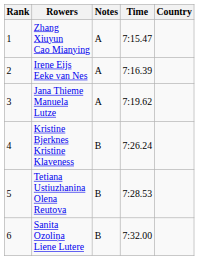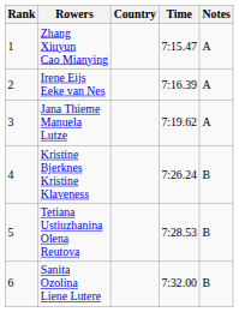 <table class="wikitable" width=50%>
 <tr>
 <th>Rank</th>
 <th>Rowers</th>
+<th>Country</th>
+<th>Time</th>
 <th>Notes</th>
-<th>Time</th>
-<th>Country</th>
 </tr>
 <tr>
 <td>1</td>
 <td><a href='#'>Zhang Xiuyun</a><br><a href='#'>Cao Mianying</a></td>
+<td></td>
+<td>7:15.47</td>
 <td>A</td>
-<td>7:15.47</td>
-<td></td>
 </tr>
 <tr>
 <td>2</td>
 <td><a href='#'>Irene Eijs</a><br><a href='#'>Eeke van Nes</a></td>
+<td></td>
+<td>7:16.39</td>
 <td>A</td>
-<td>7:16.39</td>
-<td></td>
 </tr>
 <tr>
 <td>3</td>
 <td><a href='#'>Jana Thieme</a><br><a href='#'>Manuela Lutze</a></td>
+<td></td>
+<td>7:19.62</td>
 <td>A</td>
-<td>7:19.62</td>
-<td></td>
 </tr>
 <tr>
 <td>4</td>
 <td><a href='#'>Kristine Bjerknes</a><br><a href='#'>Kristine Klaveness</a></td>
+<td></td>
+<td>7:26.24</td>
 <td>B</td>
-<td>7:26.24</td>
-<td></td>
 </tr>
 <tr>
 <td>5</td>
 <td><a href='#'>Tetiana Ustiuzhanina</a><br><a href='#'>Olena Reutova</a></td>
+<td></td>
+<td>7:28.53</td>
 <td>B</td>
-<td>7:28.53</td>
-<td></td>
 </tr>
 <tr>
 <td>6</td>
 <td><a href='#'>Sanita Ozoliņa</a><br><a href='#'>Liene Lutere</a></td>
+<td></td>
+<td>7:32.00</td>
 <td>B</td>
-<td>7:32.00</td>
-<td></td>
 </tr>
 </table>
